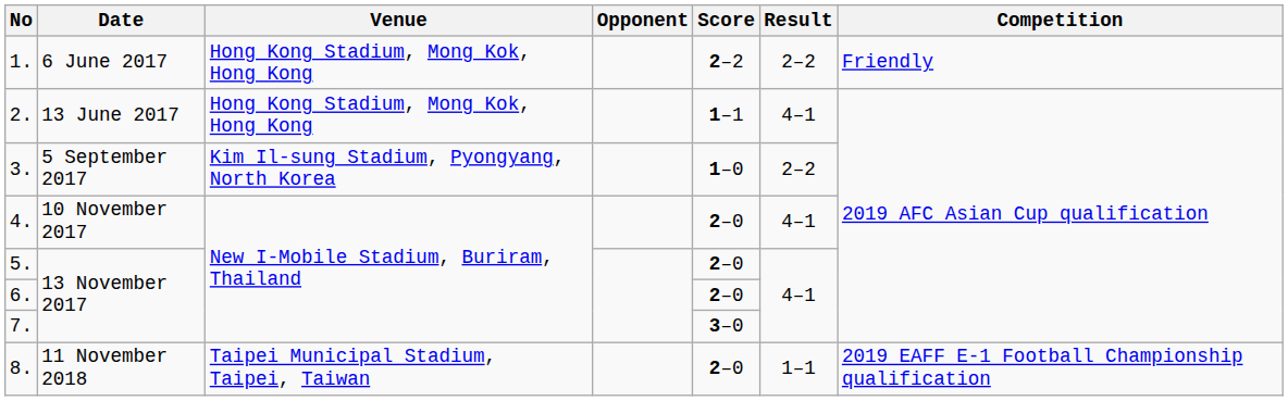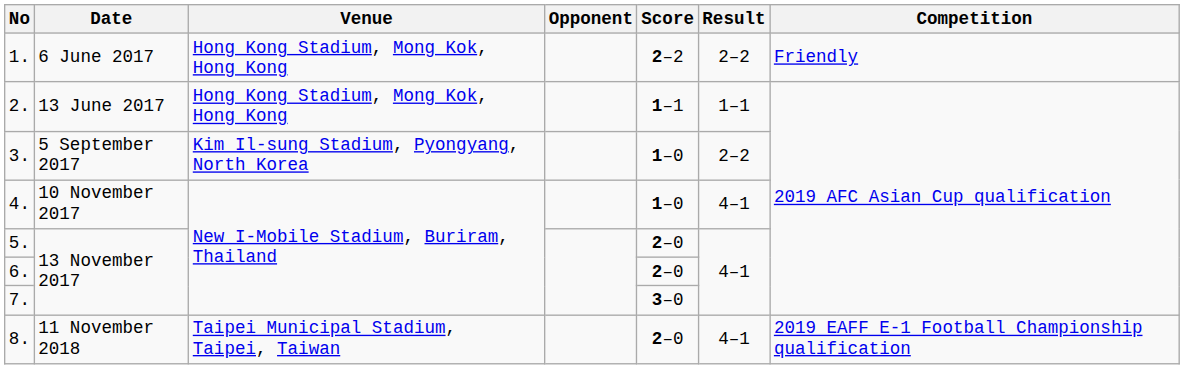 <table class="wikitable">
 <tr>
 <th>No</th>
 <th>Date</th>
 <th>Venue</th>
 <th>Opponent</th>
 <th>Score</th>
 <th>Result</th>
 <th>Competition</th>
 </tr>
 <tr>
 <td>1.</td>
 <td>6 June 2017</td>
 <td><a href='#'>Hong Kong Stadium</a>, <a href='#'>Mong Kok</a>, <a href='#'>Hong Kong</a></td>
 <td></td>
 <td align=center><strong>2</strong>–2</td>
 <td align=center>2–2</td>
 <td><a href='#'>Friendly</a></td>
 </tr>
 <tr>
 <td>2.</td>
 <td>13 June 2017</td>
 <td><a href='#'>Hong Kong Stadium</a>, <a href='#'>Mong Kok</a>, <a href='#'>Hong Kong</a></td>
 <td></td>
 <td align=center><strong>1</strong>–1</td>
-<td align=center>4–1</td>
+<td align=center>1–1</td>
 <td rowspan="6"><a href='#'>2019 AFC Asian Cup qualification</a></td>
 </tr>
 <tr>
 <td>3.</td>
 <td>5 September 2017</td>
 <td><a href='#'>Kim Il-sung Stadium</a>, <a href='#'>Pyongyang</a>, <a href='#'>North Korea</a></td>
 <td></td>
 <td align=center><strong>1</strong>–0</td>
 <td align=center>2–2</td>
 </tr>
 <tr>
 <td>4.</td>
 <td>10 November 2017</td>
 <td rowspan="4"><a href='#'>New I-Mobile Stadium</a>, <a href='#'>Buriram</a>, <a href='#'>Thailand</a></td>
 <td></td>
-<td align=center><strong>2</strong>–0</td>
+<td align=center><strong>1</strong>–0</td>
 <td align=center>4–1</td>
 </tr>
 <tr>
 <td>5.</td>
 <td rowspan=3>13 November 2017</td>
 <td rowspan=3></td>
 <td align=center><strong>2</strong>–0</td>
 <td rowspan=3 style="text-align:center;">4–1</td>
 </tr>
 <tr>
 <td>6.</td>
 <td align=center><strong>2</strong>–0</td>
 </tr>
 <tr>
 <td>7.</td>
 <td align=center><strong>3</strong>–0</td>
 </tr>
 <tr>
 <td>8.</td>
 <td>11 November 2018</td>
 <td><a href='#'>Taipei Municipal Stadium</a>, <a href='#'>Taipei</a>, <a href='#'>Taiwan</a></td>
 <td></td>
 <td align=center><strong>2</strong>–0</td>
-<td align=center>1–1</td>
+<td align=center>4–1</td>
 <td><a href='#'>2019 EAFF E-1 Football Championship qualification</a></td>
 </tr>
 </table>
